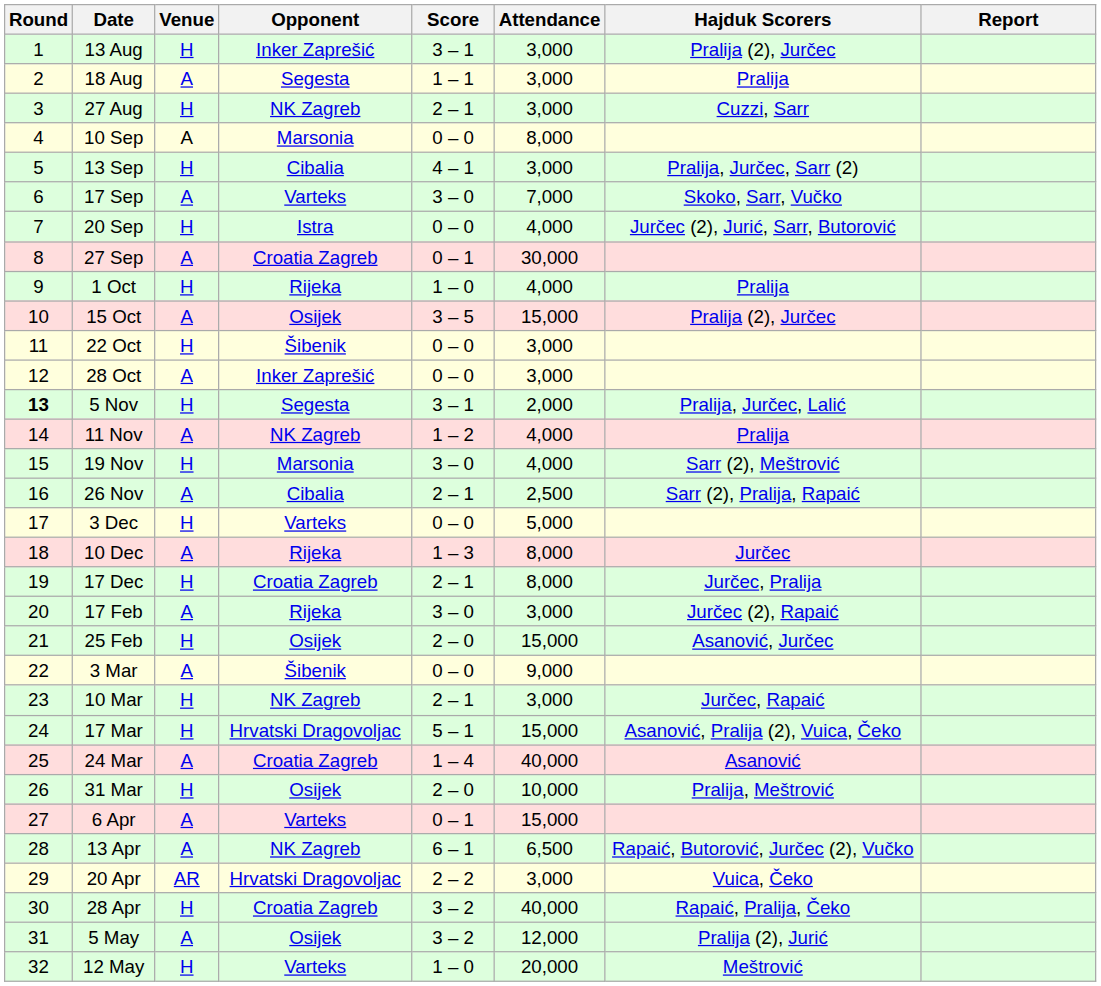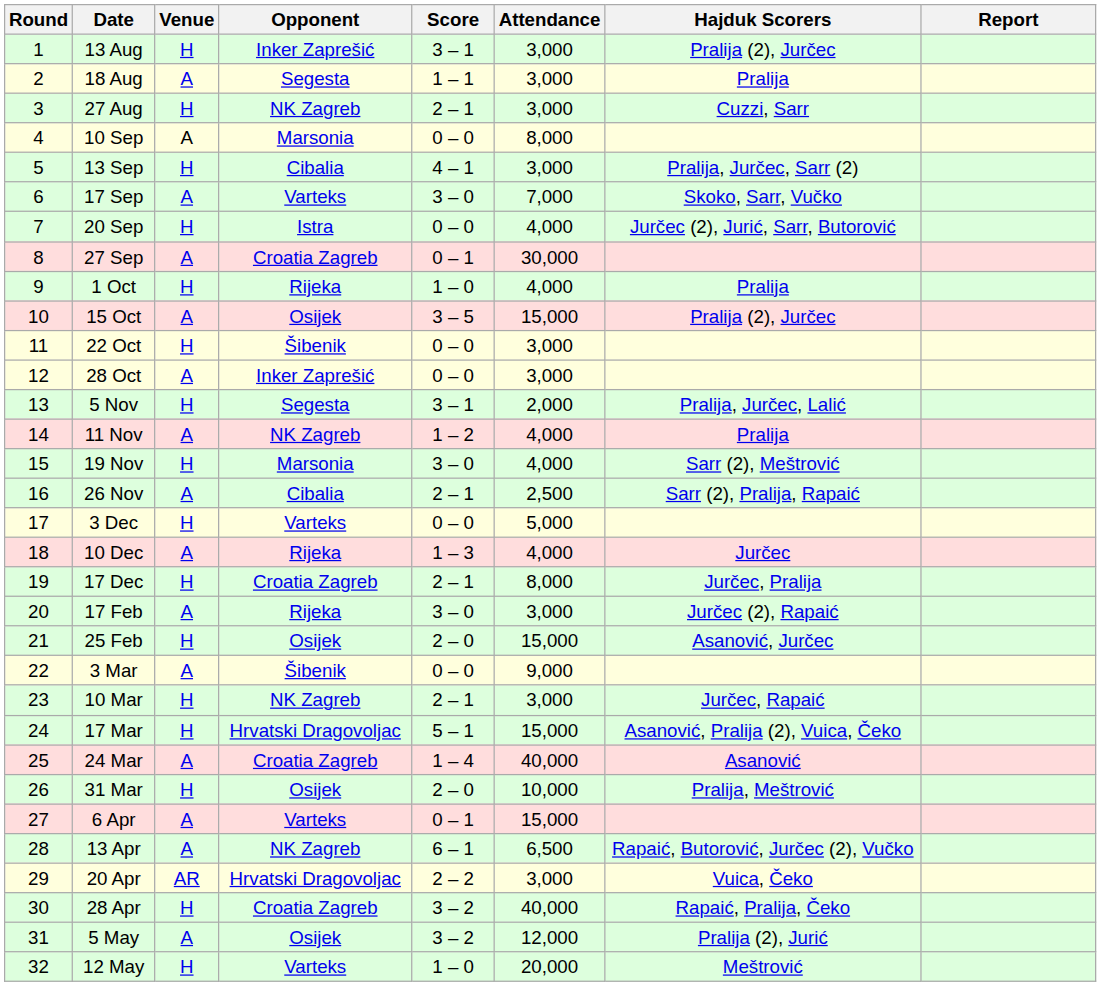 <table class="wikitable sortable" style="text-align: center; font-size:95%;">
 <tr>
 <th width="30">Round</th>
 <th width="60">Date</th>
 <th width="20">Venue</th>
 <th width="150">Opponent</th>
 <th width="60">Score</th>
 <th width="40">Attendance</th>
 <th width="250">Hajduk Scorers</th>
 <th width="135" class="unsortable">Report</th>
 </tr>
 <tr bgcolor="#ddffdd">
 <td>1</td>
 <td>13 Aug</td>
 <td><a href='#'>H</a></td>
 <td><a href='#'>Inker Zaprešić</a></td>
 <td>3 – 1</td>
 <td>3,000</td>
 <td><a href='#'>Pralija</a> (2), <a href='#'>Jurčec</a></td>
 <td></td>
 </tr>
 <tr bgcolor="#ffffdd">
 <td>2</td>
 <td>18 Aug</td>
 <td><a href='#'>A</a></td>
 <td><a href='#'>Segesta</a></td>
 <td>1 – 1</td>
 <td>3,000</td>
 <td><a href='#'>Pralija</a></td>
 <td></td>
 </tr>
 <tr bgcolor="#ddffdd">
 <td>3</td>
 <td>27 Aug</td>
 <td><a href='#'>H</a></td>
 <td><a href='#'>NK Zagreb</a></td>
 <td>2 – 1</td>
 <td>3,000</td>
 <td><a href='#'>Cuzzi</a>, <a href='#'>Sarr</a></td>
 <td></td>
 </tr>
 <tr bgcolor="#ffffdd">
 <td>4</td>
 <td>10 Sep</td>
 <td>A</td>
 <td><a href='#'>Marsonia</a></td>
 <td>0 – 0</td>
 <td>8,000</td>
 <td></td>
 <td></td>
 </tr>
 <tr bgcolor="#ddffdd">
 <td>5</td>
 <td>13 Sep</td>
 <td><a href='#'>H</a></td>
 <td><a href='#'>Cibalia</a></td>
 <td>4 – 1</td>
 <td>3,000</td>
 <td><a href='#'>Pralija</a>, <a href='#'>Jurčec</a>, <a href='#'>Sarr</a> (2)</td>
 <td></td>
 </tr>
 <tr bgcolor="#ddffdd">
 <td>6</td>
 <td>17 Sep</td>
 <td><a href='#'>A</a></td>
 <td><a href='#'>Varteks</a></td>
 <td>3 – 0</td>
 <td>7,000</td>
 <td><a href='#'>Skoko</a>, <a href='#'>Sarr</a>, <a href='#'>Vučko</a></td>
 <td></td>
 </tr>
 <tr bgcolor="#ddffdd">
 <td>7</td>
 <td>20 Sep</td>
 <td><a href='#'>H</a></td>
 <td><a href='#'>Istra</a></td>
 <td>0 – 0</td>
 <td>4,000</td>
 <td><a href='#'>Jurčec</a> (2), <a href='#'>Jurić</a>, <a href='#'>Sarr</a>, <a href='#'>Butorović</a></td>
 <td></td>
 </tr>
 <tr bgcolor="#ffdddd">
 <td>8</td>
 <td>27 Sep</td>
 <td><a href='#'>A</a></td>
 <td><a href='#'>Croatia Zagreb</a></td>
 <td>0 – 1</td>
 <td>30,000</td>
 <td></td>
 <td></td>
 </tr>
 <tr bgcolor="#ddffdd">
 <td>9</td>
 <td>1 Oct</td>
 <td><a href='#'>H</a></td>
 <td><a href='#'>Rijeka</a></td>
 <td>1 – 0</td>
 <td>4,000</td>
 <td><a href='#'>Pralija</a></td>
 <td></td>
 </tr>
 <tr bgcolor="#ffdddd">
 <td>10</td>
 <td>15 Oct</td>
 <td><a href='#'>A</a></td>
 <td><a href='#'>Osijek</a></td>
 <td>3 – 5</td>
 <td>15,000</td>
 <td><a href='#'>Pralija</a> (2), <a href='#'>Jurčec</a></td>
 <td></td>
 </tr>
 <tr bgcolor="#ffffdd">
 <td>11</td>
 <td>22 Oct</td>
 <td><a href='#'>H</a></td>
 <td><a href='#'>Šibenik</a></td>
 <td>0 – 0</td>
 <td>3,000</td>
 <td></td>
 <td></td>
 </tr>
 <tr bgcolor="#ffffdd">
 <td>12</td>
 <td>28 Oct</td>
 <td><a href='#'>A</a></td>
 <td><a href='#'>Inker Zaprešić</a></td>
 <td>0 – 0</td>
 <td>3,000</td>
 <td></td>
 <td></td>
 </tr>
 <tr bgcolor="#ddffdd">
-<td><strong>13</strong></td>
+<td>13</td>
 <td>5 Nov</td>
 <td><a href='#'>H</a></td>
 <td><a href='#'>Segesta</a></td>
 <td>3 – 1</td>
 <td>2,000</td>
 <td><a href='#'>Pralija</a>, <a href='#'>Jurčec</a>, <a href='#'>Lalić</a></td>
 <td></td>
 </tr>
 <tr bgcolor="#ffdddd">
 <td>14</td>
 <td>11 Nov</td>
 <td><a href='#'>A</a></td>
 <td><a href='#'>NK Zagreb</a></td>
 <td>1 – 2</td>
 <td>4,000</td>
 <td><a href='#'>Pralija</a></td>
 <td></td>
 </tr>
 <tr bgcolor="#ddffdd">
 <td>15</td>
 <td>19 Nov</td>
 <td><a href='#'>H</a></td>
 <td><a href='#'>Marsonia</a></td>
 <td>3 – 0</td>
 <td>4,000</td>
 <td><a href='#'>Sarr</a> (2), <a href='#'>Meštrović</a></td>
 <td></td>
 </tr>
 <tr bgcolor="#ddffdd">
 <td>16</td>
 <td>26 Nov</td>
 <td><a href='#'>A</a></td>
 <td><a href='#'>Cibalia</a></td>
 <td>2 – 1</td>
 <td>2,500</td>
 <td><a href='#'>Sarr</a> (2), <a href='#'>Pralija</a>, <a href='#'>Rapaić</a></td>
 <td></td>
 </tr>
 <tr bgcolor="#ffffdd">
 <td>17</td>
 <td>3 Dec</td>
 <td><a href='#'>H</a></td>
 <td><a href='#'>Varteks</a></td>
 <td>0 – 0</td>
 <td>5,000</td>
 <td></td>
 <td></td>
 </tr>
 <tr bgcolor="#ffdddd">
 <td>18</td>
 <td>10 Dec</td>
 <td><a href='#'>A</a></td>
 <td><a href='#'>Rijeka</a></td>
 <td>1 – 3</td>
-<td>8,000</td>
+<td>4,000</td>
 <td><a href='#'>Jurčec</a></td>
 <td></td>
 </tr>
 <tr bgcolor="#ddffdd">
 <td>19</td>
 <td>17 Dec</td>
 <td><a href='#'>H</a></td>
 <td><a href='#'>Croatia Zagreb</a></td>
 <td>2 – 1</td>
 <td>8,000</td>
 <td><a href='#'>Jurčec</a>, <a href='#'>Pralija</a></td>
 <td></td>
 </tr>
 <tr bgcolor="#ddffdd">
 <td>20</td>
 <td>17 Feb</td>
 <td><a href='#'>A</a></td>
 <td><a href='#'>Rijeka</a></td>
 <td>3 – 0</td>
 <td>3,000</td>
 <td><a href='#'>Jurčec</a> (2), <a href='#'>Rapaić</a></td>
 <td></td>
 </tr>
 <tr bgcolor="#ddffdd">
 <td>21</td>
 <td>25 Feb</td>
 <td><a href='#'>H</a></td>
 <td><a href='#'>Osijek</a></td>
 <td>2 – 0</td>
 <td>15,000</td>
 <td><a href='#'>Asanović</a>, <a href='#'>Jurčec</a></td>
 <td></td>
 </tr>
 <tr bgcolor="#ffffdd">
 <td>22</td>
 <td>3 Mar</td>
 <td><a href='#'>A</a></td>
 <td><a href='#'>Šibenik</a></td>
 <td>0 – 0</td>
 <td>9,000</td>
 <td></td>
 <td></td>
 </tr>
 <tr bgcolor="#ddffdd">
 <td>23</td>
 <td>10 Mar</td>
 <td><a href='#'>H</a></td>
 <td><a href='#'>NK Zagreb</a></td>
 <td>2 – 1</td>
 <td>3,000</td>
 <td><a href='#'>Jurčec</a>, <a href='#'>Rapaić</a></td>
 <td></td>
 </tr>
 <tr bgcolor="#ddffdd">
 <td>24</td>
 <td>17 Mar</td>
 <td><a href='#'>H</a></td>
 <td><a href='#'>Hrvatski Dragovoljac</a></td>
 <td>5 – 1</td>
 <td>15,000</td>
 <td><a href='#'>Asanović</a>, <a href='#'>Pralija</a> (2), <a href='#'>Vuica</a>, <a href='#'>Čeko</a></td>
 <td></td>
 </tr>
 <tr bgcolor="#ffdddd">
 <td>25</td>
 <td>24 Mar</td>
 <td><a href='#'>A</a></td>
 <td><a href='#'>Croatia Zagreb</a></td>
 <td>1 – 4</td>
 <td>40,000</td>
 <td><a href='#'>Asanović</a></td>
 <td></td>
 </tr>
 <tr bgcolor="#ddffdd">
 <td>26</td>
 <td>31 Mar</td>
 <td><a href='#'>H</a></td>
 <td><a href='#'>Osijek</a></td>
 <td>2 – 0</td>
 <td>10,000</td>
 <td><a href='#'>Pralija</a>, <a href='#'>Meštrović</a></td>
 <td></td>
 </tr>
 <tr bgcolor="#ffdddd">
 <td>27</td>
 <td>6 Apr</td>
 <td><a href='#'>A</a></td>
 <td><a href='#'>Varteks</a></td>
 <td>0 – 1</td>
 <td>15,000</td>
 <td></td>
 <td></td>
 </tr>
 <tr bgcolor="#ddffdd">
 <td>28</td>
 <td>13 Apr</td>
 <td><a href='#'>A</a></td>
 <td><a href='#'>NK Zagreb</a></td>
 <td>6 – 1</td>
 <td>6,500</td>
 <td><a href='#'>Rapaić</a>, <a href='#'>Butorović</a>, <a href='#'>Jurčec</a> (2), <a href='#'>Vučko</a></td>
 <td></td>
 </tr>
 <tr bgcolor="#ffffdd">
 <td>29</td>
 <td>20 Apr</td>
 <td><a href='#'>AR</a></td>
 <td><a href='#'>Hrvatski Dragovoljac</a></td>
 <td>2 – 2</td>
 <td>3,000</td>
 <td><a href='#'>Vuica</a>, <a href='#'>Čeko</a></td>
 <td></td>
 </tr>
 <tr bgcolor="#ddffdd">
 <td>30</td>
 <td>28 Apr</td>
 <td><a href='#'>H</a></td>
 <td><a href='#'>Croatia Zagreb</a></td>
 <td>3 – 2</td>
 <td>40,000</td>
 <td><a href='#'>Rapaić</a>, <a href='#'>Pralija</a>, <a href='#'>Čeko</a></td>
 <td></td>
 </tr>
 <tr bgcolor="#ddffdd">
 <td>31</td>
 <td>5 May</td>
 <td><a href='#'>A</a></td>
 <td><a href='#'>Osijek</a></td>
 <td>3 – 2</td>
 <td>12,000</td>
 <td><a href='#'>Pralija</a> (2), <a href='#'>Jurić</a></td>
 <td></td>
 </tr>
 <tr bgcolor="#ddffdd">
 <td>32</td>
 <td>12 May</td>
 <td><a href='#'>H</a></td>
 <td><a href='#'>Varteks</a></td>
 <td>1 – 0</td>
 <td>20,000</td>
 <td><a href='#'>Meštrović</a></td>
 <td></td>
 </tr>
 </table>
